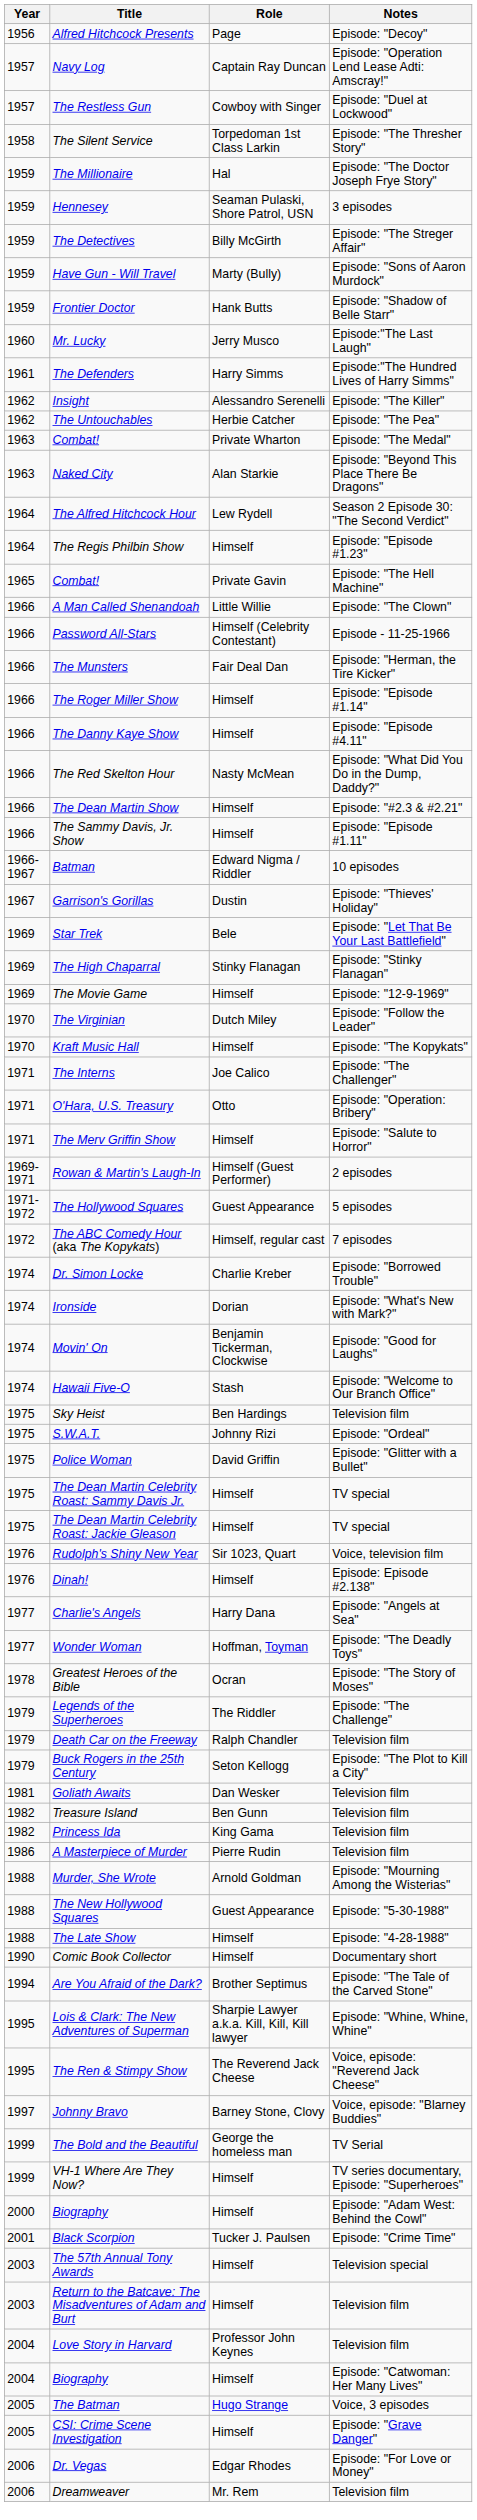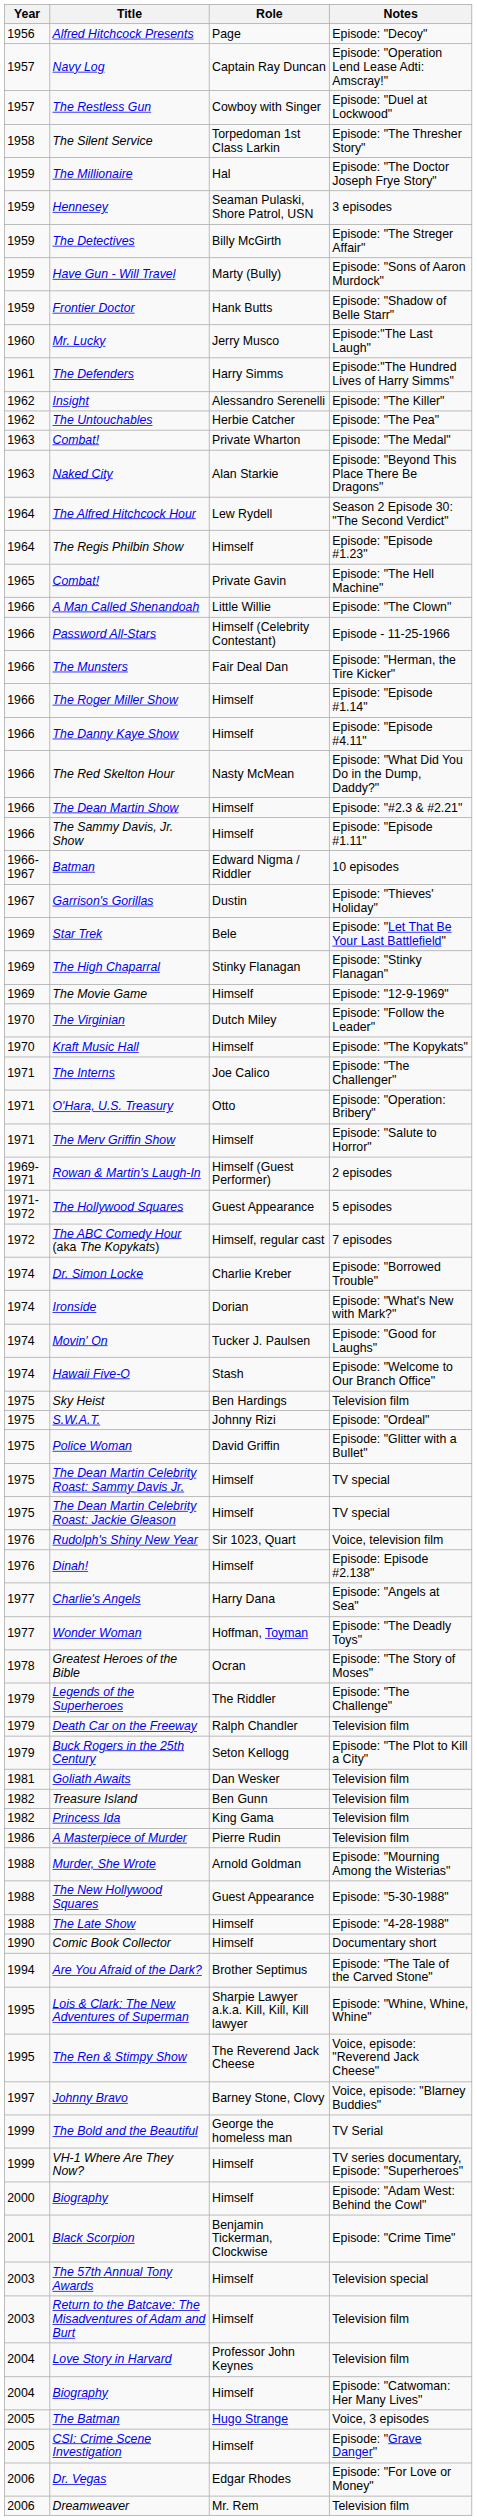 <table class="wikitable sortable plainrowheaders" style="white-space:wrap">
 <tr>
 <th>Year</th>
 <th>Title</th>
 <th>Role</th>
 <th>Notes</th>
 </tr>
 <tr>
 <td>1956</td>
 <td><em><a href='#'>Alfred Hitchcock Presents</a></em></td>
 <td>Page</td>
 <td>Episode: "Decoy"</td>
 </tr>
 <tr>
 <td>1957</td>
 <td><em><a href='#'>Navy Log</a></em></td>
 <td>Captain Ray Duncan</td>
 <td>Episode: "Operation Lend Lease Adti: Amscray!"</td>
 </tr>
 <tr>
 <td>1957</td>
 <td><em><a href='#'>The Restless Gun</a></em></td>
 <td>Cowboy with Singer</td>
 <td>Episode: "Duel at Lockwood"</td>
 </tr>
 <tr>
 <td>1958</td>
 <td><em>The Silent Service</em></td>
 <td>Torpedoman 1st Class Larkin</td>
 <td>Episode: "The Thresher Story"</td>
 </tr>
 <tr>
 <td>1959</td>
 <td><em><a href='#'>The Millionaire</a></em></td>
 <td>Hal</td>
 <td>Episode: "The Doctor Joseph Frye Story"</td>
 </tr>
 <tr>
 <td>1959</td>
 <td><em><a href='#'>Hennesey</a></em></td>
 <td>Seaman Pulaski, Shore Patrol, USN</td>
 <td>3 episodes</td>
 </tr>
 <tr>
 <td>1959</td>
 <td><em><a href='#'>The Detectives</a></em></td>
 <td>Billy McGirth</td>
 <td>Episode: "The Streger Affair"</td>
 </tr>
 <tr>
 <td>1959</td>
 <td><em><a href='#'>Have Gun - Will Travel</a></em></td>
 <td>Marty (Bully)</td>
 <td>Episode: "Sons of Aaron Murdock"</td>
 </tr>
 <tr>
 <td>1959</td>
 <td><em><a href='#'>Frontier Doctor</a></em></td>
 <td>Hank Butts</td>
 <td>Episode: "Shadow of Belle Starr"</td>
 </tr>
 <tr>
 <td>1960</td>
 <td><em><a href='#'>Mr. Lucky</a></em></td>
 <td>Jerry Musco</td>
 <td>Episode:"The Last Laugh"</td>
 </tr>
 <tr>
 <td>1961</td>
 <td><em><a href='#'>The Defenders</a></em></td>
 <td>Harry Simms</td>
 <td>Episode:"The Hundred Lives of Harry Simms"</td>
 </tr>
 <tr>
 <td>1962</td>
 <td><em><a href='#'>Insight</a></em></td>
 <td>Alessandro Serenelli</td>
 <td>Episode: "The Killer"</td>
 </tr>
 <tr>
 <td>1962</td>
 <td><em><a href='#'>The Untouchables</a></em></td>
 <td>Herbie Catcher</td>
 <td>Episode: "The Pea"</td>
 </tr>
 <tr>
 <td>1963</td>
 <td><em><a href='#'>Combat!</a></em></td>
 <td>Private Wharton</td>
 <td>Episode: "The Medal"</td>
 </tr>
 <tr>
 <td>1963</td>
 <td><em><a href='#'>Naked City</a></em></td>
 <td>Alan Starkie</td>
 <td>Episode: "Beyond This Place There Be Dragons"</td>
 </tr>
 <tr>
 <td>1964</td>
 <td><em><a href='#'>The Alfred Hitchcock Hour</a></em></td>
 <td>Lew Rydell</td>
 <td>Season 2 Episode 30: "The Second Verdict"</td>
 </tr>
 <tr>
 <td>1964</td>
 <td><em>The Regis Philbin Show</em></td>
 <td>Himself</td>
 <td>Episode: "Episode #1.23"</td>
 </tr>
 <tr>
 <td>1965</td>
 <td><em><a href='#'>Combat!</a></em></td>
 <td>Private Gavin</td>
 <td>Episode: "The Hell Machine"</td>
 </tr>
 <tr>
 <td>1966</td>
 <td><em><a href='#'>A Man Called Shenandoah</a></em></td>
 <td>Little Willie</td>
 <td>Episode: "The Clown"</td>
 </tr>
 <tr>
 <td>1966</td>
 <td><em><a href='#'>Password All-Stars</a></em></td>
 <td>Himself (Celebrity Contestant)</td>
 <td>Episode - 11-25-1966</td>
 </tr>
 <tr>
 <td>1966</td>
 <td><em><a href='#'>The Munsters</a></em></td>
 <td>Fair Deal Dan</td>
 <td>Episode: "Herman, the Tire Kicker"</td>
 </tr>
 <tr>
 <td>1966</td>
 <td><em><a href='#'>The Roger Miller Show</a></em></td>
 <td>Himself</td>
 <td>Episode: "Episode #1.14"</td>
 </tr>
 <tr>
 <td>1966</td>
 <td><em><a href='#'>The Danny Kaye Show</a></em></td>
 <td>Himself</td>
 <td>Episode: "Episode #4.11"</td>
 </tr>
 <tr>
 <td>1966</td>
 <td><em>The Red Skelton Hour</em></td>
 <td>Nasty McMean</td>
 <td>Episode: "What Did You Do in the Dump, Daddy?"</td>
 </tr>
 <tr>
 <td>1966</td>
 <td><em><a href='#'>The Dean Martin Show</a></em></td>
 <td>Himself</td>
 <td>Episode: "#2.3 & #2.21"</td>
 </tr>
 <tr>
 <td>1966</td>
 <td><em>The Sammy Davis, Jr. Show</em></td>
 <td>Himself</td>
 <td>Episode: "Episode #1.11"</td>
 </tr>
 <tr>
 <td>1966-1967</td>
 <td><em><a href='#'>Batman</a></em></td>
 <td>Edward Nigma / Riddler</td>
 <td>10 episodes</td>
 </tr>
 <tr>
 <td>1967</td>
 <td><em><a href='#'>Garrison's Gorillas</a></em></td>
 <td>Dustin</td>
 <td>Episode: "Thieves' Holiday"</td>
 </tr>
 <tr>
 <td>1969</td>
 <td><em><a href='#'>Star Trek</a></em></td>
 <td>Bele</td>
 <td>Episode: "<a href='#'>Let That Be Your Last Battlefield</a>"</td>
 </tr>
 <tr>
 <td>1969</td>
 <td><em><a href='#'>The High Chaparral</a></em></td>
 <td>Stinky Flanagan</td>
 <td>Episode: "Stinky Flanagan"</td>
 </tr>
 <tr>
 <td>1969</td>
 <td><em>The Movie Game</em></td>
 <td>Himself</td>
 <td>Episode: "12-9-1969"</td>
 </tr>
 <tr>
 <td>1970</td>
 <td><em><a href='#'>The Virginian</a></em></td>
 <td>Dutch Miley</td>
 <td>Episode: "Follow the Leader"</td>
 </tr>
 <tr>
 <td>1970</td>
 <td><em><a href='#'>Kraft Music Hall</a></em></td>
 <td>Himself</td>
 <td>Episode: "The Kopykats"</td>
 </tr>
 <tr>
 <td>1971</td>
 <td><em><a href='#'>The Interns</a></em></td>
 <td>Joe Calico</td>
 <td>Episode: "The Challenger"</td>
 </tr>
 <tr>
 <td>1971</td>
 <td><em><a href='#'>O'Hara, U.S. Treasury</a></em></td>
 <td>Otto</td>
 <td>Episode: "Operation: Bribery"</td>
 </tr>
 <tr>
 <td>1971</td>
 <td><em><a href='#'>The Merv Griffin Show</a></em></td>
 <td>Himself</td>
 <td>Episode: "Salute to Horror"</td>
 </tr>
 <tr>
 <td>1969-1971</td>
 <td><em><a href='#'>Rowan & Martin's Laugh-In</a></em></td>
 <td>Himself (Guest Performer)</td>
 <td>2 episodes</td>
 </tr>
 <tr>
 <td>1971-1972</td>
 <td><em><a href='#'>The Hollywood Squares</a></em></td>
 <td>Guest Appearance</td>
 <td>5 episodes</td>
 </tr>
 <tr>
 <td>1972</td>
 <td><em><a href='#'>The ABC Comedy Hour</a></em> (aka <em>The Kopykats</em>)</td>
 <td>Himself, regular cast</td>
 <td>7 episodes</td>
 </tr>
 <tr>
 <td>1974</td>
 <td><em><a href='#'>Dr. Simon Locke</a></em></td>
 <td>Charlie Kreber</td>
 <td>Episode: "Borrowed Trouble"</td>
 </tr>
 <tr>
 <td>1974</td>
 <td><em><a href='#'>Ironside</a></em></td>
 <td>Dorian</td>
 <td>Episode: "What's New with Mark?"</td>
 </tr>
 <tr>
 <td>1974</td>
 <td><em><a href='#'>Movin' On</a></em></td>
-<td>Benjamin Tickerman, Clockwise</td>
+<td>Tucker J. Paulsen</td>
 <td>Episode: "Good for Laughs"</td>
 </tr>
 <tr>
 <td>1974</td>
 <td><em><a href='#'>Hawaii Five-O</a></em></td>
 <td>Stash</td>
 <td>Episode: "Welcome to Our Branch Office"</td>
 </tr>
 <tr>
 <td>1975</td>
 <td><em>Sky Heist</em></td>
 <td>Ben Hardings</td>
 <td>Television film</td>
 </tr>
 <tr>
 <td>1975</td>
 <td><em><a href='#'>S.W.A.T.</a></em></td>
 <td>Johnny Rizi</td>
 <td>Episode: "Ordeal"</td>
 </tr>
 <tr>
 <td>1975</td>
 <td><em><a href='#'>Police Woman</a></em></td>
 <td>David Griffin</td>
 <td>Episode: "Glitter with a Bullet"</td>
 </tr>
 <tr>
 <td>1975</td>
 <td><em><a href='#'>The Dean Martin Celebrity Roast: Sammy Davis Jr.</a></em></td>
 <td>Himself</td>
 <td>TV special</td>
 </tr>
 <tr>
 <td>1975</td>
 <td><em><a href='#'>The Dean Martin Celebrity Roast: Jackie Gleason</a></em></td>
 <td>Himself</td>
 <td>TV special</td>
 </tr>
 <tr>
 <td>1976</td>
 <td><em><a href='#'>Rudolph's Shiny New Year</a></em></td>
 <td>Sir 1023, Quart</td>
 <td>Voice, television film</td>
 </tr>
 <tr>
 <td>1976</td>
 <td><em><a href='#'>Dinah!</a></em></td>
 <td>Himself</td>
 <td>Episode: Episode #2.138"</td>
 </tr>
 <tr>
 <td>1977</td>
 <td><em><a href='#'>Charlie's Angels</a></em></td>
 <td>Harry Dana</td>
 <td>Episode: "Angels at Sea"</td>
 </tr>
 <tr>
 <td>1977</td>
 <td><em><a href='#'>Wonder Woman</a></em></td>
 <td>Hoffman, <a href='#'>Toyman</a></td>
 <td>Episode: "The Deadly Toys"</td>
 </tr>
 <tr>
 <td>1978</td>
 <td><em>Greatest Heroes of the Bible</em></td>
 <td>Ocran</td>
 <td>Episode: "The Story of Moses"</td>
 </tr>
 <tr>
 <td>1979</td>
 <td><em><a href='#'>Legends of the Superheroes</a></em></td>
 <td>The Riddler</td>
 <td>Episode: "The Challenge"</td>
 </tr>
 <tr>
 <td>1979</td>
 <td><em><a href='#'>Death Car on the Freeway</a></em></td>
 <td>Ralph Chandler</td>
 <td>Television film</td>
 </tr>
 <tr>
 <td>1979</td>
 <td><em><a href='#'>Buck Rogers in the 25th Century</a></em></td>
 <td>Seton Kellogg</td>
 <td>Episode: "The Plot to Kill a City"</td>
 </tr>
 <tr>
 <td>1981</td>
 <td><em><a href='#'>Goliath Awaits</a></em></td>
 <td>Dan Wesker</td>
 <td>Television film</td>
 </tr>
 <tr>
 <td>1982</td>
 <td><em>Treasure Island</em></td>
 <td>Ben Gunn</td>
 <td>Television film</td>
 </tr>
 <tr>
 <td>1982</td>
 <td><em><a href='#'>Princess Ida</a></em></td>
 <td>King Gama</td>
 <td>Television film</td>
 </tr>
 <tr>
 <td>1986</td>
 <td><em><a href='#'>A Masterpiece of Murder</a></em></td>
 <td>Pierre Rudin</td>
 <td>Television film</td>
 </tr>
 <tr>
 <td>1988</td>
 <td><em><a href='#'>Murder, She Wrote</a></em></td>
 <td>Arnold Goldman</td>
 <td>Episode: "Mourning Among the Wisterias"</td>
 </tr>
 <tr>
 <td>1988</td>
 <td><em><a href='#'>The New Hollywood Squares</a></em></td>
 <td>Guest Appearance</td>
 <td>Episode: "5-30-1988"</td>
 </tr>
 <tr>
 <td>1988</td>
 <td><em><a href='#'>The Late Show</a></em></td>
 <td>Himself</td>
 <td>Episode: "4-28-1988"</td>
 </tr>
 <tr>
 <td>1990</td>
 <td><em>Comic Book Collector</em></td>
 <td>Himself</td>
 <td>Documentary short</td>
 </tr>
 <tr>
 <td>1994</td>
 <td><em><a href='#'>Are You Afraid of the Dark?</a></em></td>
 <td>Brother Septimus</td>
 <td>Episode: "The Tale of the Carved Stone"</td>
 </tr>
 <tr>
 <td>1995</td>
 <td><em><a href='#'>Lois & Clark: The New Adventures of Superman</a></em></td>
 <td>Sharpie Lawyer a.k.a. Kill, Kill, Kill lawyer</td>
 <td>Episode: "Whine, Whine, Whine"</td>
 </tr>
 <tr>
 <td>1995</td>
 <td><em><a href='#'>The Ren & Stimpy Show</a></em></td>
 <td>The Reverend Jack Cheese</td>
 <td>Voice, episode: "Reverend Jack Cheese"</td>
 </tr>
 <tr>
 <td>1997</td>
 <td><em><a href='#'>Johnny Bravo</a></em></td>
 <td>Barney Stone, Clovy</td>
 <td>Voice, episode: "Blarney Buddies"</td>
 </tr>
 <tr>
 <td>1999</td>
 <td><em><a href='#'>The Bold and the Beautiful</a></em></td>
 <td>George the homeless man</td>
 <td>TV Serial</td>
 </tr>
 <tr>
 <td>1999</td>
 <td><em>VH-1 Where Are They Now?</em></td>
 <td>Himself</td>
 <td>TV series documentary, Episode: "Superheroes"</td>
 </tr>
 <tr>
 <td>2000</td>
 <td><em><a href='#'>Biography</a></em></td>
 <td>Himself</td>
 <td>Episode: "Adam West: Behind the Cowl"</td>
 </tr>
 <tr>
 <td>2001</td>
 <td><em><a href='#'>Black Scorpion</a></em></td>
-<td>Tucker J. Paulsen</td>
+<td>Benjamin Tickerman, Clockwise</td>
 <td>Episode: "Crime Time"</td>
 </tr>
 <tr>
 <td>2003</td>
 <td><em><a href='#'>The 57th Annual Tony Awards</a></em></td>
 <td>Himself</td>
 <td>Television special</td>
 </tr>
 <tr>
 <td>2003</td>
 <td><em><a href='#'>Return to the Batcave: The Misadventures of Adam and Burt</a></em></td>
 <td>Himself</td>
 <td>Television film</td>
 </tr>
 <tr>
 <td>2004</td>
 <td><em><a href='#'>Love Story in Harvard</a></em></td>
 <td>Professor John Keynes</td>
 <td>Television film</td>
 </tr>
 <tr>
 <td>2004</td>
 <td><em><a href='#'>Biography</a></em></td>
 <td>Himself</td>
 <td>Episode: "Catwoman: Her Many Lives"</td>
 </tr>
 <tr>
 <td>2005</td>
 <td><em><a href='#'>The Batman</a></em></td>
 <td><a href='#'>Hugo Strange</a></td>
 <td>Voice, 3 episodes</td>
 </tr>
 <tr>
 <td>2005</td>
 <td><em><a href='#'>CSI: Crime Scene Investigation</a></em></td>
 <td>Himself</td>
 <td>Episode: "<a href='#'>Grave Danger</a>"</td>
 </tr>
 <tr>
 <td>2006</td>
 <td><em><a href='#'>Dr. Vegas</a></em></td>
 <td>Edgar Rhodes</td>
 <td>Episode: "For Love or Money"</td>
 </tr>
 <tr>
 <td>2006</td>
 <td><em>Dreamweaver</em></td>
 <td>Mr. Rem</td>
 <td>Television film</td>
 </tr>
 </table>
